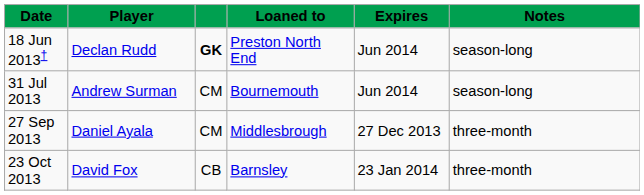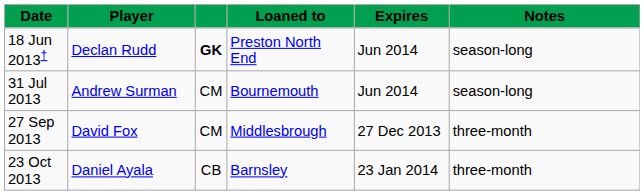 <table class="wikitable"  style="font-size:90%; width:100%;">
 <tr>
 <th style="background:#00a050; color:black; width:10%;">Date</th>
 <th style="background:#00a050; color:black; width:20%;">Player</th>
 <th style="background:#00a050; color:black; width:5%;"></th>
 <th style="background:#00a050; color:black; width:20%;">Loaned to</th>
 <th style="background:#00a050; color:black; width:15%;">Expires</th>
 <th style="background:#00a050; color:black; width:30%">Notes</th>
 </tr>
 <tr>
 <td>18 Jun 2013<sup><a href='#'>†</a></sup></td>
 <td><a href='#'>Declan Rudd</a></td>
 <td style="text-align:center;"><strong>GK</strong></td>
 <td><a href='#'>Preston North End</a></td>
 <td>Jun 2014</td>
 <td>season-long</td>
 </tr>
 <tr>
 <td>31 Jul 2013</td>
 <td><a href='#'>Andrew Surman</a></td>
 <td style="text-align:center;">CM</td>
 <td><a href='#'>Bournemouth</a></td>
 <td>Jun 2014</td>
 <td>season-long</td>
 </tr>
 <tr>
 <td>27 Sep 2013</td>
-<td><a href='#'>Daniel Ayala</a></td>
+<td><a href='#'>David Fox</a></td>
 <td style="text-align:center;">CM</td>
 <td><a href='#'>Middlesbrough</a></td>
 <td>27 Dec 2013</td>
 <td>three-month</td>
 </tr>
 <tr>
 <td>23 Oct 2013</td>
-<td><a href='#'>David Fox</a></td>
+<td><a href='#'>Daniel Ayala</a></td>
 <td style="text-align:center;">CB</td>
 <td><a href='#'>Barnsley</a></td>
 <td>23 Jan 2014</td>
 <td>three-month</td>
 </tr>
 </table>
